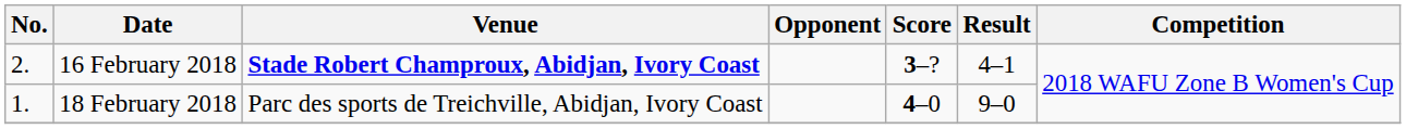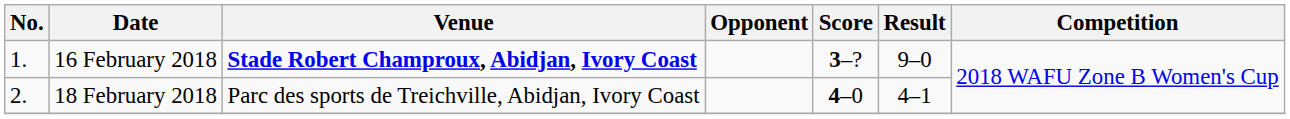 <table class="wikitable">
 <tr>
 <th>No.</th>
 <th>Date</th>
 <th>Venue</th>
 <th>Opponent</th>
 <th>Score</th>
 <th>Result</th>
 <th>Competition</th>
 </tr>
 <tr>
-<td>2.</td>
+<td>1.</td>
 <td>16 February 2018</td>
 <td><strong><a href='#'>Stade Robert Champroux</a>, <a href='#'>Abidjan</a>, <a href='#'>Ivory Coast</a></strong></td>
 <td></td>
 <td align=center><strong>3</strong>–?</td>
-<td align=center>4–1</td>
+<td align=center>9–0</td>
 <td rowspan=2><a href='#'>2018 WAFU Zone B Women's Cup</a></td>
 </tr>
 <tr>
-<td>1.</td>
+<td>2.</td>
 <td>18 February 2018</td>
 <td>Parc des sports de Treichville, Abidjan, Ivory Coast</td>
 <td></td>
 <td align=center><strong>4</strong>–0</td>
-<td align=center>9–0</td>
+<td align=center>4–1</td>
 </tr>
 <tr>
 </tr>
 </table>
